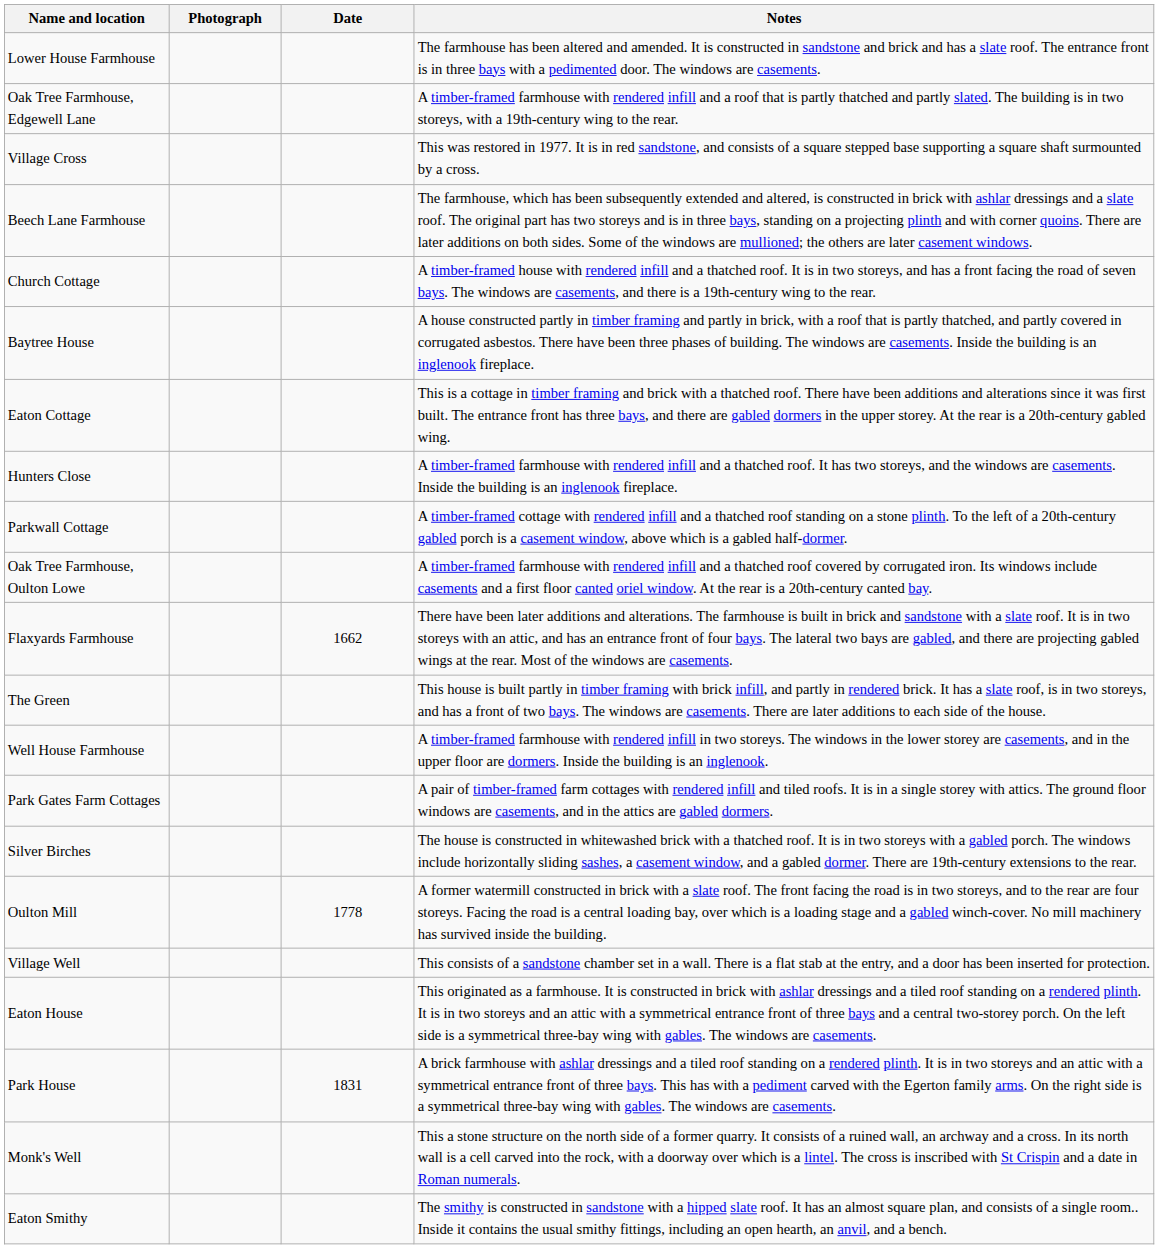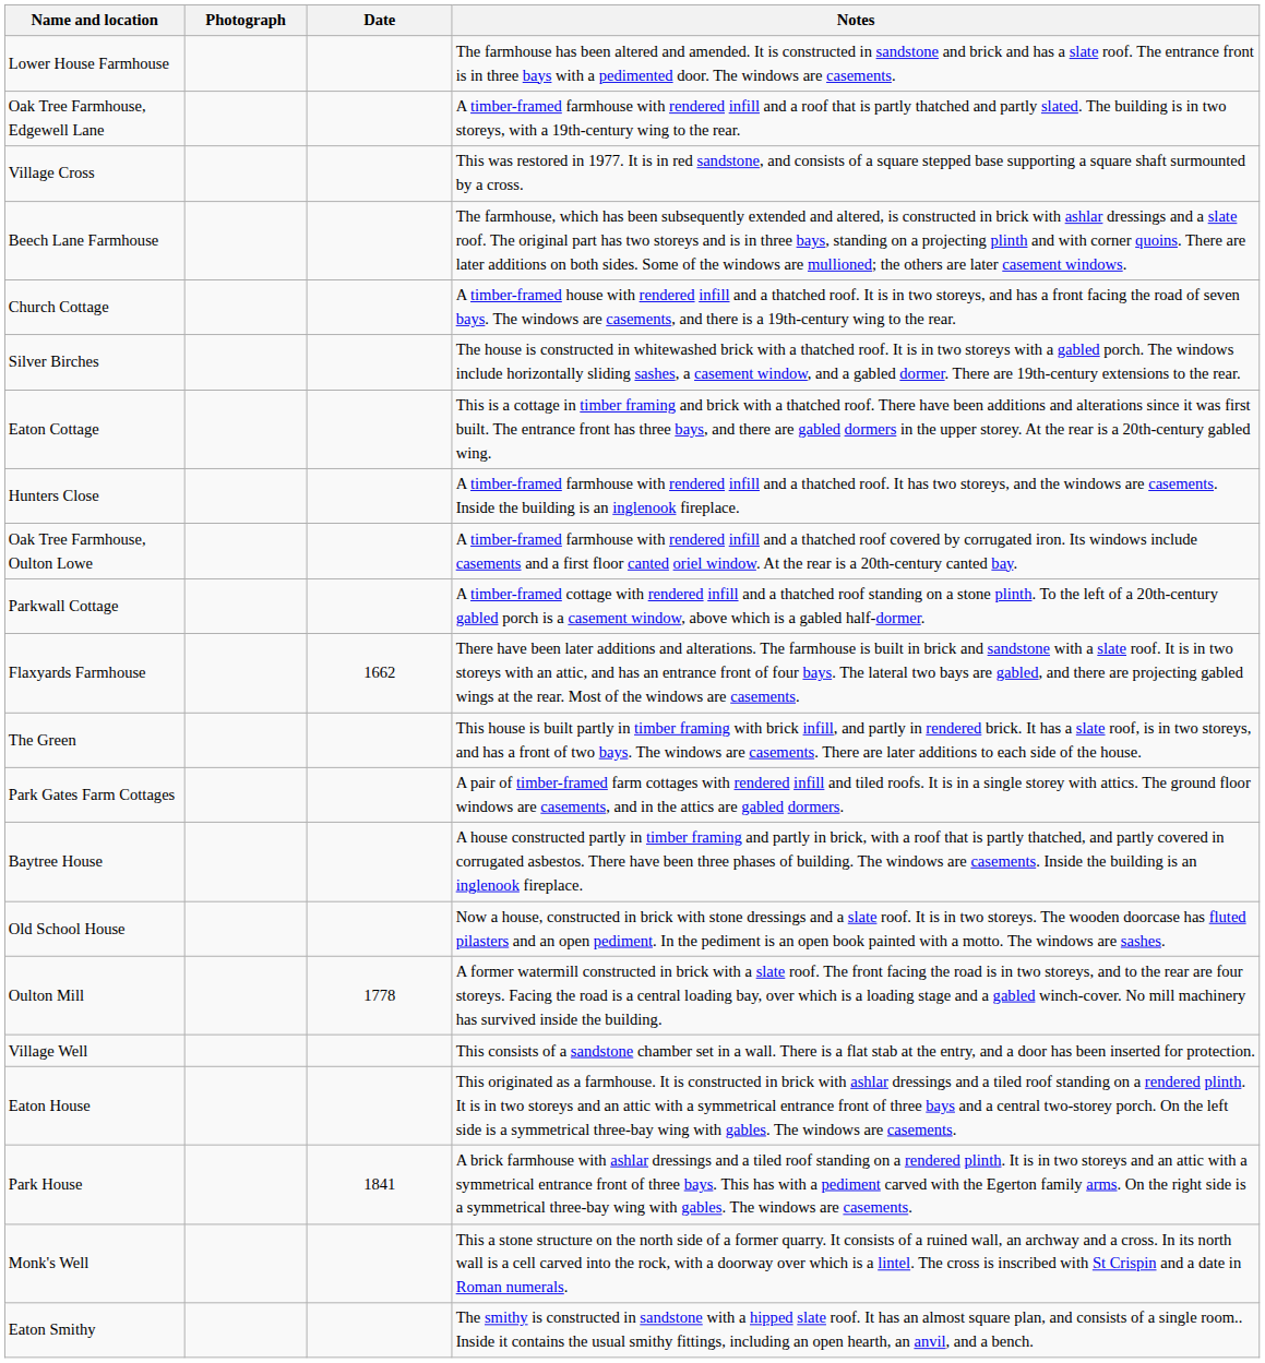 <table class="wikitable sortable plainrowheaders" style="width:100%;border:0px;text-align:left;line-height:150%;">
 <tr>
 <th scope="col"  style="width:150px">Name and location</th>
 <th scope="col"  style="width:100px" class="unsortable">Photograph</th>
 <th scope="col"  style="width:120px">Date</th>
 <th scope="col"  style="width:700px" class="unsortable">Notes</th>
 </tr>
 <tr>
 <td>Lower House Farmhouse<br><small></small></td>
 <td></td>
 <td align="center"></td>
 <td>The farmhouse has been altered and amended. It is constructed in <a href='#'>sandstone</a> and brick and has a <a href='#'>slate</a> roof.  The entrance front is in three <a href='#'>bays</a> with a <a href='#'>pedimented</a> door.  The windows are <a href='#'>casements</a>.</td>
 </tr>
 <tr>
 <td>Oak Tree Farmhouse,<br>Edgewell Lane<br><small></small></td>
 <td></td>
 <td align="center"></td>
 <td>A <a href='#'>timber-framed</a> farmhouse with <a href='#'>rendered</a> <a href='#'>infill</a> and a roof that is partly thatched and partly <a href='#'>slated</a>.  The building is in two storeys, with a 19th-century wing to the rear.</td>
 </tr>
 <tr>
 <td>Village Cross<br><small></small></td>
 <td></td>
 <td align="center"></td>
 <td>This was restored in 1977.  It is in red <a href='#'>sandstone</a>, and consists of a square stepped base supporting a square shaft surmounted by a cross.</td>
 </tr>
 <tr>
 <td>Beech Lane Farmhouse<br><small></small></td>
 <td></td>
 <td align="center"></td>
 <td>The farmhouse, which has been subsequently extended and altered, is constructed in brick with <a href='#'>ashlar</a> dressings and a <a href='#'>slate</a> roof.  The original part has two storeys and is in three <a href='#'>bays</a>, standing on a projecting <a href='#'>plinth</a> and with corner <a href='#'>quoins</a>. There are later additions on both sides.  Some of the windows are <a href='#'>mullioned</a>; the others are later <a href='#'>casement windows</a>.</td>
 </tr>
 <tr>
 <td>Church Cottage<br><small></small></td>
 <td></td>
 <td align="center"></td>
 <td>A <a href='#'>timber-framed</a> house with <a href='#'>rendered</a> <a href='#'>infill</a> and a thatched roof.  It is in two storeys, and has a front facing the road of seven <a href='#'>bays</a>.  The windows are <a href='#'>casements</a>, and there is a 19th-century wing to the rear.</td>
 </tr>
 <tr>
-<td>Baytree House<br><small></small></td>
+<td>Silver Birches<br><small></small></td>
 <td></td>
 <td align="center"></td>
-<td>A house constructed partly in <a href='#'>timber framing</a> and partly in brick, with a roof that is partly thatched, and partly covered in corrugated asbestos.  There have been three phases of building.  The windows are <a href='#'>casements</a>.  Inside the building is an <a href='#'>inglenook</a> fireplace.</td>
+<td>The house is constructed in whitewashed brick with a thatched roof.  It is in two storeys with a <a href='#'>gabled</a> porch.  The windows include horizontally sliding <a href='#'>sashes</a>, a <a href='#'>casement window</a>, and a gabled <a href='#'>dormer</a>.  There are 19th-century extensions to the rear.</td>
 </tr>
 <tr>
 <td>Eaton Cottage<br><small></small></td>
 <td></td>
 <td align="center"></td>
 <td>This is a cottage in <a href='#'>timber framing</a> and brick with a thatched roof.  There have been additions and alterations since it was first built.  The entrance front has three <a href='#'>bays</a>, and there are <a href='#'>gabled</a> <a href='#'>dormers</a> in the upper storey.  At the rear is a 20th-century gabled wing.</td>
 </tr>
 <tr>
 <td>Hunters Close<br><small></small></td>
 <td></td>
 <td align="center"></td>
 <td>A <a href='#'>timber-framed</a> farmhouse with <a href='#'>rendered</a> <a href='#'>infill</a> and a thatched roof.  It has two storeys, and the windows are <a href='#'>casements</a>.  Inside the building is an <a href='#'>inglenook</a> fireplace.</td>
 </tr>
 <tr>
+<td>Oak Tree Farmhouse,<br>Oulton Lowe<br><small></small></td>
+<td></td>
+<td align="center"></td>
+<td>A <a href='#'>timber-framed</a> farmhouse with <a href='#'>rendered</a> <a href='#'>infill</a> and a thatched roof covered by corrugated iron.  Its windows include <a href='#'>casements</a> and a first floor <a href='#'>canted</a> <a href='#'>oriel window</a>.  At the rear is a 20th-century canted <a href='#'>bay</a>.</td>
+</tr>
+<tr>
 <td>Parkwall Cottage<br><small></small></td>
 <td></td>
 <td align="center"></td>
 <td>A <a href='#'>timber-framed</a> cottage with <a href='#'>rendered</a> <a href='#'>infill</a> and a thatched roof standing on a stone <a href='#'>plinth</a>.  To the left of a 20th-century <a href='#'>gabled</a> porch is a <a href='#'>casement window</a>, above which is a gabled half-<a href='#'>dormer</a>.</td>
-</tr>
-<tr>
-<td>Oak Tree Farmhouse,<br>Oulton Lowe<br><small></small></td>
-<td></td>
-<td align="center"></td>
-<td>A <a href='#'>timber-framed</a> farmhouse with <a href='#'>rendered</a> <a href='#'>infill</a> and a thatched roof covered by corrugated iron.  Its windows include <a href='#'>casements</a> and a first floor <a href='#'>canted</a> <a href='#'>oriel window</a>.  At the rear is a 20th-century canted <a href='#'>bay</a>.</td>
 </tr>
 <tr>
 <td>Flaxyards Farmhouse<br><small></small></td>
 <td></td>
 <td align="center">1662</td>
 <td>There have been later additions and alterations.  The farmhouse is built in brick and <a href='#'>sandstone</a> with a <a href='#'>slate</a> roof.  It is in two storeys with an attic, and has an entrance front of four <a href='#'>bays</a>.  The lateral two bays are <a href='#'>gabled</a>, and there are projecting gabled wings at the rear.  Most of the windows are <a href='#'>casements</a>.</td>
 </tr>
 <tr>
 <td>The Green<br><small></small></td>
 <td></td>
 <td align="center"></td>
 <td>This house is built partly in <a href='#'>timber framing</a> with brick <a href='#'>infill</a>, and partly in <a href='#'>rendered</a> brick.  It has a <a href='#'>slate</a> roof, is in two storeys, and has a front of two <a href='#'>bays</a>.  The windows are <a href='#'>casements</a>.  There are later additions to each side of the house.</td>
 </tr>
 <tr>
-<td>Well House Farmhouse<br><small></small></td>
-<td></td>
-<td align="center"></td>
-<td>A <a href='#'>timber-framed</a> farmhouse with <a href='#'>rendered</a> <a href='#'>infill</a> in two storeys.  The windows in the lower storey are <a href='#'>casements</a>, and in the upper floor are <a href='#'>dormers</a>.  Inside the building is an <a href='#'>inglenook</a>.</td>
-</tr>
-<tr>
 <td>Park Gates Farm Cottages<br><small></small></td>
 <td></td>
 <td align="center"></td>
 <td>A pair of <a href='#'>timber-framed</a> farm cottages with <a href='#'>rendered</a> <a href='#'>infill</a> and tiled roofs.  It is in a single storey with attics.  The ground floor windows are <a href='#'>casements</a>, and in the attics are <a href='#'>gabled</a> <a href='#'>dormers</a>.</td>
 </tr>
 <tr>
-<td>Silver Birches<br><small></small></td>
+<td>Baytree House<br><small></small></td>
 <td></td>
 <td align="center"></td>
-<td>The house is constructed in whitewashed brick with a thatched roof.  It is in two storeys with a <a href='#'>gabled</a> porch.  The windows include horizontally sliding <a href='#'>sashes</a>, a <a href='#'>casement window</a>, and a gabled <a href='#'>dormer</a>.  There are 19th-century extensions to the rear.</td>
+<td>A house constructed partly in <a href='#'>timber framing</a> and partly in brick, with a roof that is partly thatched, and partly covered in corrugated asbestos.  There have been three phases of building.  The windows are <a href='#'>casements</a>.  Inside the building is an <a href='#'>inglenook</a> fireplace.</td>
+</tr>
+<tr>
+<td>Old School House<br><small></small></td>
+<td></td>
+<td align="center"></td>
+<td>Now a house, constructed in brick with stone dressings and a <a href='#'>slate</a> roof.  It is in two storeys.  The wooden doorcase has <a href='#'>fluted</a> <a href='#'>pilasters</a> and an open <a href='#'>pediment</a>.  In the pediment is an open book painted with a motto.  The windows are <a href='#'>sashes</a>.</td>
 </tr>
 <tr>
 <td>Oulton Mill<br><small></small></td>
 <td></td>
 <td align="center">1778</td>
 <td>A former watermill constructed in brick with a <a href='#'>slate</a> roof.  The front facing the road is in two storeys, and to the rear are four storeys.  Facing the road is a central loading bay, over which is a loading stage and a <a href='#'>gabled</a> winch-cover. No mill machinery has survived inside the building.</td>
 </tr>
 <tr>
 <td>Village Well<br><small></small></td>
 <td></td>
 <td align="center"></td>
 <td>This consists of a <a href='#'>sandstone</a> chamber set in a wall.  There is a flat stab at the entry, and a door has been inserted for protection.</td>
 </tr>
 <tr>
 <td>Eaton House<br><small></small></td>
 <td></td>
 <td align="center"></td>
 <td>This originated as a farmhouse.  It is constructed in brick with <a href='#'>ashlar</a> dressings and a tiled roof standing on a <a href='#'>rendered</a> <a href='#'>plinth</a>.  It is in two storeys and an attic with a symmetrical entrance front of three <a href='#'>bays</a> and a central two-storey porch.   On the left side is a symmetrical three-bay wing with <a href='#'>gables</a>.  The windows are <a href='#'>casements</a>.</td>
 </tr>
 <tr>
 <td>Park House<br><small></small></td>
 <td></td>
-<td align="center">1831</td>
+<td align="center">1841</td>
 <td>A brick farmhouse with <a href='#'>ashlar</a> dressings and a tiled roof standing on a <a href='#'>rendered</a> <a href='#'>plinth</a>.  It is in two storeys and an attic with a symmetrical entrance front of three <a href='#'>bays</a>.  This has  with a <a href='#'>pediment</a> carved with the Egerton family <a href='#'>arms</a>.  On the right side is a symmetrical three-bay wing with <a href='#'>gables</a>.  The windows are <a href='#'>casements</a>.</td>
 </tr>
 <tr>
 <td>Monk's Well<br><small></small></td>
 <td></td>
 <td align="center"></td>
 <td>This a stone structure on the north side of a former quarry.  It consists of a ruined wall, an archway and a cross.  In its north wall is a cell carved into the rock, with a doorway over which is a <a href='#'>lintel</a>.  The cross is inscribed with <a href='#'>St Crispin</a> and a date in <a href='#'>Roman numerals</a>.</td>
 </tr>
 <tr>
 <td>Eaton Smithy<br><small></small></td>
 <td></td>
 <td align="center"></td>
 <td>The <a href='#'>smithy</a> is constructed in <a href='#'>sandstone</a> with a <a href='#'>hipped</a> <a href='#'>slate</a> roof.  It has an almost square plan, and consists of a single room.. Inside it contains the usual smithy fittings, including an open hearth, an <a href='#'>anvil</a>, and a bench.</td>
 </tr>
 <tr>
 </tr>
 </table>
